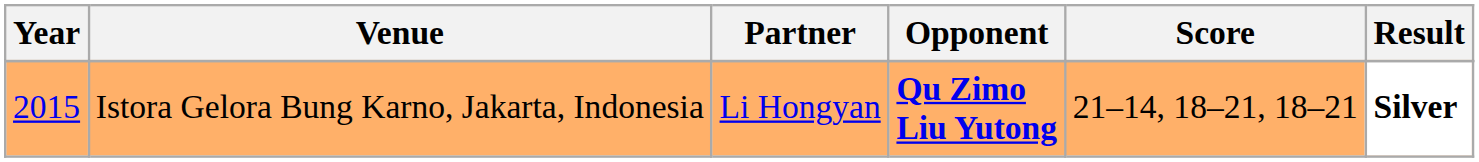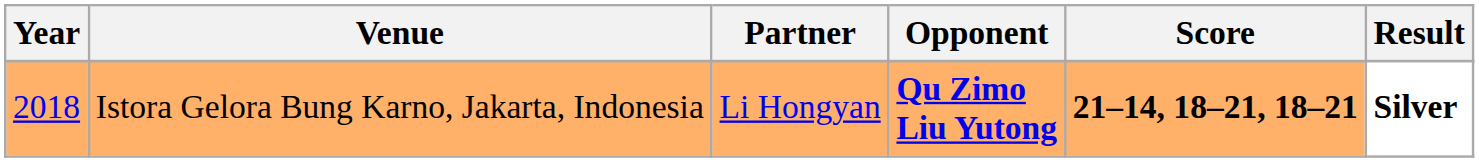 <table class="sortable wikitable" style="font-size: 90%;">
 <tr>
 <th>Year</th>
 <th>Venue</th>
 <th>Partner</th>
 <th>Opponent</th>
 <th>Score</th>
 <th>Result</th>
 </tr>
 <tr>
 </tr>
 <tr style="background:#FFB069">
-<td align="center"><a href='#'>2015</a></td>
+<td align="center"><a href='#'>2018</a></td>
 <td align="left">Istora Gelora Bung Karno, Jakarta, Indonesia</td>
 <td align="left"> <a href='#'>Li Hongyan</a></td>
 <td align="left"><strong> <a href='#'>Qu Zimo</a><br> <a href='#'>Liu Yutong</a></strong></td>
-<td align="left">21–14, 18–21, 18–21</td>
+<td align="left"><strong>21–14, 18–21, 18–21</strong></td>
 <td style="text-align:left; background:white"> <strong>Silver</strong></td>
 </tr>
 </table>
